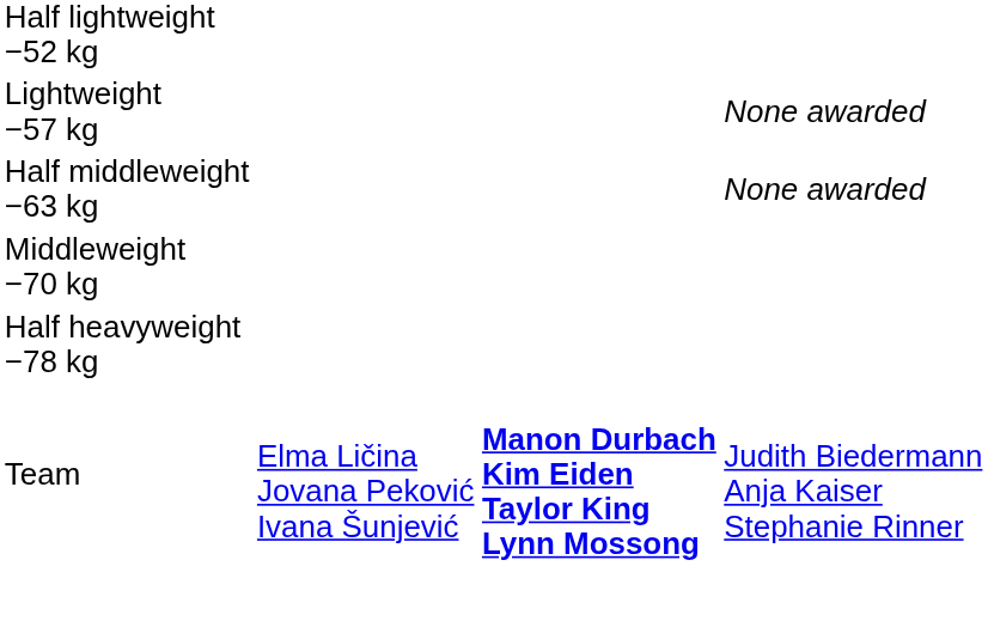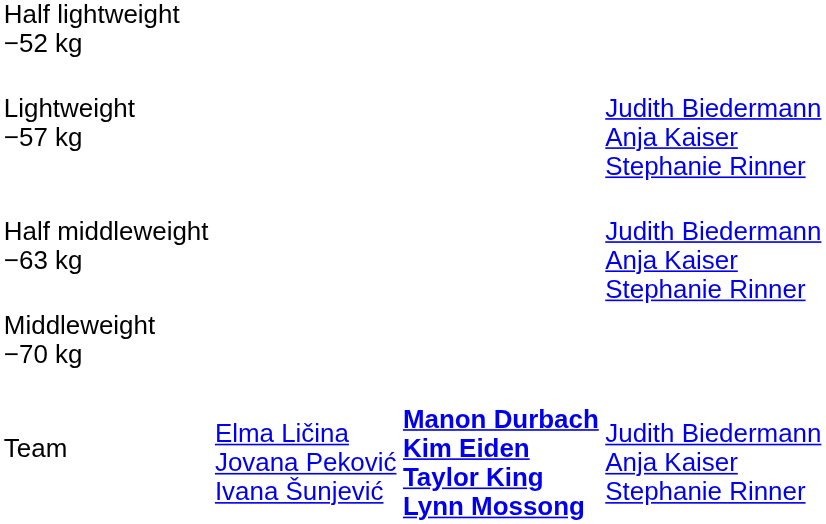 <table>
 <tr>
 <td>Half lightweight<br>−52 kg</td>
 <td></td>
 <td></td>
 <td></td>
 </tr>
 <tr>
 <td>Lightweight<br>−57 kg</td>
 <td></td>
 <td></td>
-<td><em>None awarded</em></td>
+<td><br><a href='#'>Judith Biedermann</a><br><a href='#'>Anja Kaiser</a><br><a href='#'>Stephanie Rinner</a></td>
 </tr>
 <tr>
 <td>Half middleweight<br>−63 kg</td>
 <td></td>
 <td></td>
-<td><em>None awarded</em></td>
+<td><br><a href='#'>Judith Biedermann</a><br><a href='#'>Anja Kaiser</a><br><a href='#'>Stephanie Rinner</a></td>
 </tr>
 <tr>
 <td>Middleweight<br>−70 kg</td>
-<td></td>
-<td></td>
-<td></td>
-</tr>
-<tr>
-<td>Half heavyweight<br>−78 kg</td>
 <td></td>
 <td></td>
 <td></td>
 </tr>
 <tr>
 <td>Team</td>
 <td><br><a href='#'>Elma Ličina</a><br><a href='#'>Jovana Peković</a><br><a href='#'>Ivana Šunjević</a></td>
 <td><strong><br><a href='#'>Manon Durbach</a><br><a href='#'>Kim Eiden</a><br><a href='#'>Taylor King</a><br><a href='#'>Lynn Mossong</a></strong></td>
 <td><br><a href='#'>Judith Biedermann</a><br><a href='#'>Anja Kaiser</a><br><a href='#'>Stephanie Rinner</a></td>
 </tr>
 </table>
